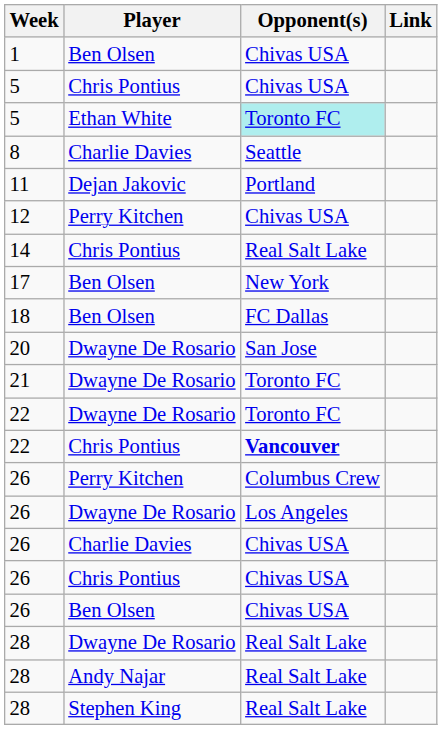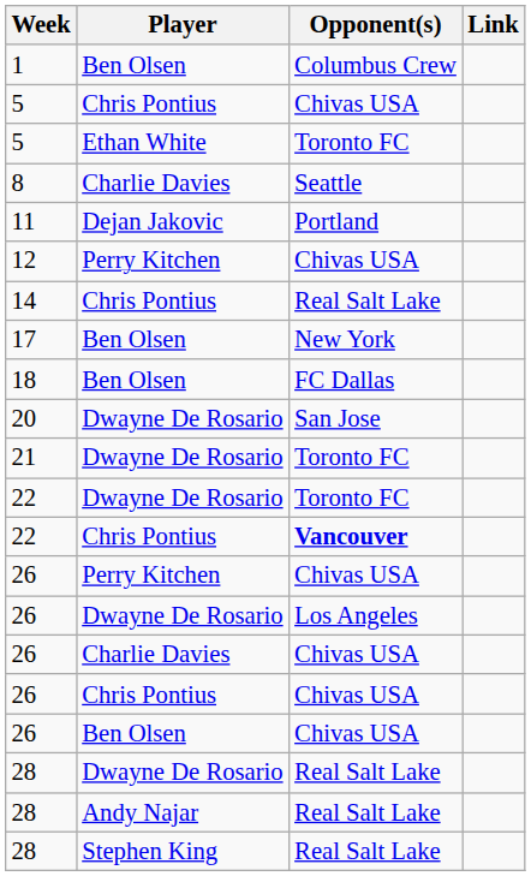 <table class=wikitable>
 <tr>
 <th>Week</th>
 <th>Player</th>
 <th>Opponent(s)</th>
 <th>Link</th>
 </tr>
 <tr>
 <td>1</td>
 <td> <a href='#'>Ben Olsen</a></td>
-<td><a href='#'>Chivas USA</a></td>
+<td><a href='#'>Columbus Crew</a></td>
 <td> </td>
 </tr>
 <tr>
 <td>5</td>
 <td> <a href='#'>Chris Pontius</a></td>
 <td><a href='#'>Chivas USA</a></td>
 <td> </td>
 </tr>
 <tr>
 <td>5</td>
 <td> <a href='#'>Ethan White</a></td>
-<td style="background: paleturquoise;"><a href='#'>Toronto FC</a></td>
+<td><a href='#'>Toronto FC</a></td>
 <td> </td>
 </tr>
 <tr>
 <td>8</td>
 <td> <a href='#'>Charlie Davies</a></td>
 <td><a href='#'>Seattle</a></td>
 <td> </td>
 </tr>
 <tr>
 <td>11</td>
 <td> <a href='#'>Dejan Jakovic</a></td>
 <td><a href='#'>Portland</a></td>
 <td> </td>
 </tr>
 <tr>
 <td>12</td>
 <td> <a href='#'>Perry Kitchen</a></td>
 <td><a href='#'>Chivas USA</a></td>
 <td> </td>
 </tr>
 <tr>
 <td>14</td>
 <td> <a href='#'>Chris Pontius</a></td>
 <td><a href='#'>Real Salt Lake</a></td>
 <td> </td>
 </tr>
 <tr>
 <td>17</td>
 <td> <a href='#'>Ben Olsen</a></td>
 <td><a href='#'>New York</a></td>
 <td> </td>
 </tr>
 <tr>
 <td>18</td>
 <td> <a href='#'>Ben Olsen</a></td>
 <td><a href='#'>FC Dallas</a></td>
 <td> </td>
 </tr>
 <tr>
 <td>20</td>
 <td> <a href='#'>Dwayne De Rosario</a></td>
 <td><a href='#'>San Jose</a></td>
 <td> </td>
 </tr>
 <tr>
 <td>21</td>
 <td> <a href='#'>Dwayne De Rosario</a></td>
 <td><a href='#'>Toronto FC</a></td>
 <td> </td>
 </tr>
 <tr>
 <td>22</td>
 <td> <a href='#'>Dwayne De Rosario</a></td>
 <td><a href='#'>Toronto FC</a></td>
 <td> </td>
 </tr>
 <tr>
 <td>22</td>
 <td> <a href='#'>Chris Pontius</a></td>
 <td><strong><a href='#'>Vancouver</a></strong></td>
 <td> </td>
 </tr>
 <tr>
 <td>26</td>
 <td> <a href='#'>Perry Kitchen</a></td>
-<td><a href='#'>Columbus Crew</a></td>
+<td><a href='#'>Chivas USA</a></td>
 <td> </td>
 </tr>
 <tr>
 <td>26</td>
 <td> <a href='#'>Dwayne De Rosario</a></td>
 <td><a href='#'>Los Angeles</a></td>
 <td> </td>
 </tr>
 <tr>
 <td>26</td>
 <td> <a href='#'>Charlie Davies</a></td>
 <td><a href='#'>Chivas USA</a></td>
 <td> </td>
 </tr>
 <tr>
 <td>26</td>
 <td> <a href='#'>Chris Pontius</a></td>
 <td><a href='#'>Chivas USA</a></td>
 <td> </td>
 </tr>
 <tr>
 <td>26</td>
 <td> <a href='#'>Ben Olsen</a></td>
 <td><a href='#'>Chivas USA</a></td>
 <td> </td>
 </tr>
 <tr>
 <td>28</td>
 <td> <a href='#'>Dwayne De Rosario</a></td>
 <td><a href='#'>Real Salt Lake</a></td>
 <td> </td>
 </tr>
 <tr>
 <td>28</td>
 <td> <a href='#'>Andy Najar</a></td>
 <td><a href='#'>Real Salt Lake</a></td>
 <td> </td>
 </tr>
 <tr>
 <td>28</td>
 <td> <a href='#'>Stephen King</a></td>
 <td><a href='#'>Real Salt Lake</a></td>
 <td> </td>
 </tr>
 <tr>
 </tr>
 </table>
